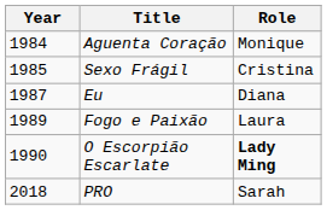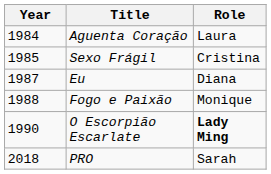 <table class="wikitable sortable">
 <tr>
 <th width=055>Year</th>
 <th width=120>Title</th>
 <th width=065>Role</th>
 </tr>
 <tr>
 <td>1984</td>
 <td><em>Aguenta Coração</em></td>
-<td>Monique</td>
+<td>Laura</td>
 </tr>
 <tr>
 <td>1985</td>
 <td><em>Sexo Frágil</em></td>
 <td>Cristina</td>
 </tr>
 <tr>
 <td>1987</td>
 <td><em>Eu</em></td>
 <td>Diana</td>
 </tr>
 <tr>
-<td>1989</td>
+<td>1988</td>
 <td><em>Fogo e Paixão</em></td>
-<td>Laura</td>
+<td>Monique</td>
 </tr>
 <tr>
 <td>1990</td>
 <td><em>O Escorpião Escarlate</em></td>
 <td><strong>Lady Ming</strong></td>
 </tr>
 <tr>
 <td>2018</td>
 <td><em>PRO</em></td>
 <td>Sarah</td>
 </tr>
 </table>
